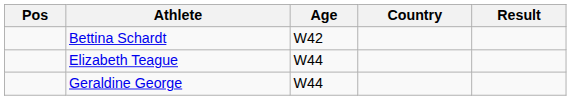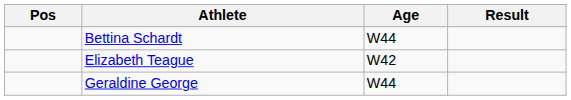 <table class="wikitable"  style="text-align:center; width:50%;">
 <tr>
 <th>Pos</th>
 <th>Athlete</th>
 <th>Age</th>
-<th>Country</th>
 <th>Result</th>
 </tr>
 <tr>
 <td align=center></td>
 <td align=left><a href='#'>Bettina Schardt</a></td>
-<td align=left>W42</td>
-<td align=left></td>
+<td align=left>W44</td>
 <td></td>
 </tr>
 <tr>
 <td align=center></td>
 <td align=left><a href='#'>Elizabeth Teague</a></td>
-<td align=left>W44</td>
-<td align=left></td>
+<td align=left>W42</td>
 <td></td>
 </tr>
 <tr>
 <td align=center></td>
 <td align=left><a href='#'>Geraldine George</a></td>
 <td align=left>W44</td>
-<td align=left></td>
 <td></td>
 </tr>
 </table>
